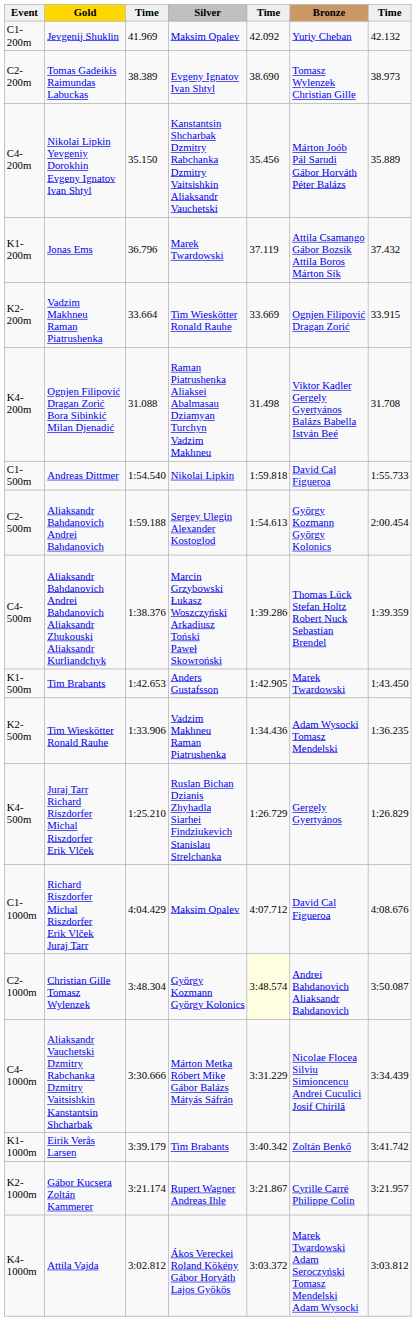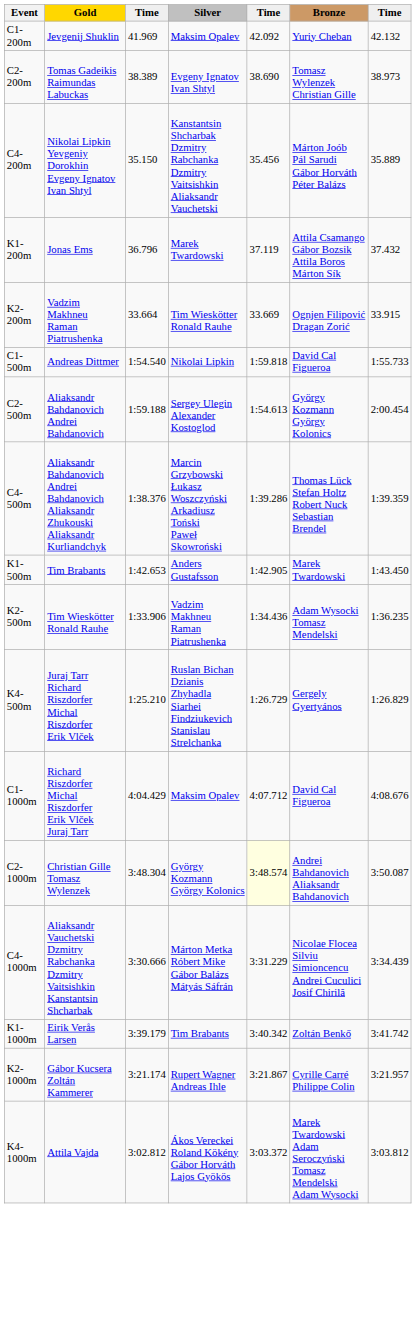 <table class="wikitable">
 <tr>
 <th>Event</th>
 <td align=center bgcolor="gold"><strong>Gold</strong></td>
 <td align=center bgcolor="EFEFEF"><strong>Time</strong></td>
 <td align=center bgcolor="silver"><strong>Silver</strong></td>
 <td align=center bgcolor="EFEFEF"><strong>Time</strong></td>
 <td align=center bgcolor="CC9966"><strong>Bronze</strong></td>
 <td align=center bgcolor="EFEFEF"><strong>Time</strong></td>
 </tr>
 <tr>
 <td>C1-200m</td>
 <td> <a href='#'>Jevgenij Shuklin</a></td>
 <td>41.969</td>
 <td> <a href='#'>Maksim Opalev</a></td>
 <td>42.092</td>
 <td> <a href='#'>Yuriy Cheban</a></td>
 <td>42.132</td>
 </tr>
 <tr>
 <td>C2-200m</td>
 <td><br><a href='#'>Tomas Gadeikis</a><br><a href='#'>Raimundas Labuckas</a></td>
 <td>38.389</td>
 <td><br><a href='#'>Evgeny Ignatov</a><br><a href='#'>Ivan Shtyl</a></td>
 <td>38.690</td>
 <td><br><a href='#'>Tomasz Wylenzek</a><br><a href='#'>Christian Gille</a></td>
 <td>38.973</td>
 </tr>
 <tr>
 <td>C4-200m</td>
 <td><br><a href='#'>Nikolai Lipkin</a><br><a href='#'>Yevgeniy Dorokhin</a><br><a href='#'>Evgeny Ignatov</a><br><a href='#'>Ivan Shtyl</a></td>
 <td>35.150</td>
 <td><br><a href='#'>Kanstantsin Shcharbak</a><br><a href='#'>Dzmitry Rabchanka</a><br><a href='#'>Dzmitry Vaitsishkin</a><br><a href='#'>Aliaksandr Vauchetski</a></td>
 <td>35.456</td>
 <td><br><a href='#'>Márton Joób</a><br><a href='#'>Pál Sarudi</a><br><a href='#'>Gábor Horváth</a><br><a href='#'>Péter Balázs</a></td>
 <td>35.889</td>
 </tr>
 <tr>
 <td>K1-200m</td>
 <td> <a href='#'>Jonas Ems</a></td>
 <td>36.796</td>
 <td> <a href='#'>Marek Twardowski</a></td>
 <td>37.119</td>
 <td><br><a href='#'>Attila Csamango</a><br><a href='#'>Gábor Bozsik</a><br><a href='#'>Attila Boros</a><br><a href='#'>Márton Sík</a></td>
 <td>37.432</td>
 </tr>
 <tr>
 <td>K2-200m</td>
 <td><br><a href='#'>Vadzim Makhneu</a><br><a href='#'>Raman Piatrushenka</a></td>
 <td>33.664</td>
 <td><br><a href='#'>Tim Wieskötter</a><br><a href='#'>Ronald Rauhe</a></td>
 <td>33.669</td>
 <td><br><a href='#'>Ognjen Filipović</a><br><a href='#'>Dragan Zorić</a></td>
 <td>33.915</td>
-</tr>
-<tr>
-<td>K4-200m</td>
-<td><br><a href='#'>Ognjen Filipović</a><br><a href='#'>Dragan Zorić</a><br><a href='#'>Bora Sibinkić</a><br><a href='#'>Milan Djenadić</a></td>
-<td>31.088</td>
-<td><br><a href='#'>Raman Piatrushenka</a><br><a href='#'>Aliaksei Abalmasau</a><br><a href='#'>Dziamyan Turchyn</a><br><a href='#'>Vadzim Makhneu</a></td>
-<td>31.498</td>
-<td><br><a href='#'>Viktor Kadler</a><br><a href='#'>Gergely Gyertyános</a><br><a href='#'>Balázs Babella</a><br><a href='#'>István Beé</a></td>
-<td>31.708</td>
 </tr>
 <tr>
 <td>C1-500m</td>
 <td> <a href='#'>Andreas Dittmer</a></td>
 <td>1:54.540</td>
 <td> <a href='#'>Nikolai Lipkin</a></td>
 <td>1:59.818</td>
 <td> <a href='#'>David Cal Figueroa</a></td>
 <td>1:55.733</td>
 </tr>
 <tr>
 <td>C2-500m</td>
 <td><br><a href='#'>Aliaksandr Bahdanovich</a><br><a href='#'>Andrei Bahdanovich</a></td>
 <td>1:59.188</td>
 <td><br><a href='#'>Sergey Ulegin</a><br><a href='#'>Alexander Kostoglod</a></td>
 <td>1:54.613</td>
 <td><br><a href='#'>György Kozmann</a><br><a href='#'>György Kolonics</a></td>
 <td>2:00.454</td>
 </tr>
 <tr>
 <td>C4-500m</td>
 <td><br><a href='#'>Aliaksandr Bahdanovich</a><br><a href='#'>Andrei Bahdanovich</a><br><a href='#'>Aliaksandr Zhukouski</a><br><a href='#'>Aliaksandr Kurliandchyk</a></td>
 <td>1:38.376</td>
 <td><br><a href='#'>Marcin Grzybowski</a><br><a href='#'>Łukasz Woszczyński</a><br><a href='#'>Arkadiusz Toński</a><br><a href='#'>Paweł Skowroński</a></td>
 <td>1:39.286</td>
 <td><br><a href='#'>Thomas Lück</a><br><a href='#'>Stefan Holtz</a><br><a href='#'>Robert Nuck</a><br><a href='#'>Sebastian Brendel</a></td>
 <td>1:39.359</td>
 </tr>
 <tr>
 <td>K1-500m</td>
 <td> <a href='#'>Tim Brabants</a></td>
 <td>1:42.653</td>
 <td> <a href='#'>Anders Gustafsson</a></td>
 <td>1:42.905</td>
 <td> <a href='#'>Marek Twardowski</a></td>
 <td>1:43.450</td>
 </tr>
 <tr>
 <td>K2-500m</td>
 <td><br><a href='#'>Tim Wieskötter</a><br><a href='#'>Ronald Rauhe</a></td>
 <td>1:33.906</td>
 <td><br><a href='#'>Vadzim Makhneu</a><br><a href='#'>Raman Piatrushenka</a></td>
 <td>1:34.436</td>
 <td><br><a href='#'>Adam Wysocki</a><br><a href='#'>Tomasz Mendelski</a></td>
 <td>1:36.235</td>
 </tr>
 <tr>
 <td>K4-500m</td>
 <td><br><a href='#'>Juraj Tarr</a><br><a href='#'>Richard Riszdorfer</a><br><a href='#'>Michal Riszdorfer</a><br><a href='#'>Erik Vlček</a></td>
 <td>1:25.210</td>
 <td><br><a href='#'>Ruslan Bichan</a><br><a href='#'>Dzianis Zhyhadla</a><br><a href='#'>Siarhei Findziukevich</a><br><a href='#'>Stanislau Strelchanka</a></td>
 <td>1:26.729</td>
 <td> <a href='#'>Gergely Gyertyános</a></td>
 <td>1:26.829</td>
 </tr>
 <tr>
 <td>C1-1000m</td>
 <td><br><a href='#'>Richard Riszdorfer</a><br><a href='#'>Michal Riszdorfer</a><br><a href='#'>Erik Vlček</a><br><a href='#'>Juraj Tarr</a></td>
 <td>4:04.429</td>
 <td> <a href='#'>Maksim Opalev</a></td>
 <td>4:07.712</td>
 <td> <a href='#'>David Cal Figueroa</a></td>
 <td>4:08.676</td>
 </tr>
 <tr>
 <td>C2-1000m</td>
 <td><br><a href='#'>Christian Gille</a><br><a href='#'>Tomasz Wylenzek</a></td>
 <td>3:48.304</td>
 <td><br><a href='#'>György Kozmann</a><br><a href='#'>György Kolonics</a></td>
 <td style="background: lightyellow;">3:48.574</td>
 <td><br><a href='#'>Andrei Bahdanovich</a><br><a href='#'>Aliaksandr Bahdanovich</a></td>
 <td>3:50.087</td>
 </tr>
 <tr>
 <td>C4-1000m</td>
 <td><br><a href='#'>Aliaksandr Vauchetski</a><br><a href='#'>Dzmitry Rabchanka</a><br><a href='#'>Dzmitry Vaitsishkin</a><br><a href='#'>Kanstantsin Shcharbak</a></td>
 <td>3:30.666</td>
 <td><br><a href='#'>Márton Metka</a><br><a href='#'>Róbert Mike</a><br><a href='#'>Gábor Balázs</a><br><a href='#'>Mátyás Sáfrán</a></td>
 <td>3:31.229</td>
 <td><br><a href='#'>Nicolae Flocea</a><br><a href='#'>Silviu Simioncencu</a><br><a href='#'>Andrei Cuculici</a><br><a href='#'>Josif Chirilă</a></td>
 <td>3:34.439</td>
 </tr>
 <tr>
 <td>K1-1000m</td>
 <td> <a href='#'>Eirik Verås Larsen</a></td>
 <td>3:39.179</td>
 <td> <a href='#'>Tim Brabants</a></td>
 <td>3:40.342</td>
 <td> <a href='#'>Zoltán Benkő</a></td>
 <td>3:41.742</td>
 </tr>
 <tr>
 <td>K2-1000m</td>
 <td><br><a href='#'>Gábor Kucsera</a><br><a href='#'>Zoltán Kammerer</a></td>
 <td>3:21.174</td>
 <td><br><a href='#'>Rupert Wagner</a><br><a href='#'>Andreas Ihle</a></td>
 <td>3:21.867</td>
 <td><br><a href='#'>Cyrille Carré</a><br><a href='#'>Philippe Colin</a></td>
 <td>3:21.957</td>
 </tr>
 <tr>
 <td>K4-1000m</td>
 <td> <a href='#'>Attila Vajda</a></td>
 <td>3:02.812</td>
 <td><br><a href='#'>Ákos Vereckei</a><br><a href='#'>Roland Kökény</a><br><a href='#'>Gábor Horváth</a><br><a href='#'>Lajos Gyökös</a></td>
 <td>3:03.372</td>
 <td><br><a href='#'>Marek Twardowski</a><br><a href='#'>Adam Seroczyński</a><br><a href='#'>Tomasz Mendelski</a><br><a href='#'>Adam Wysocki</a></td>
 <td>3:03.812</td>
 </tr>
 </table>
